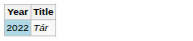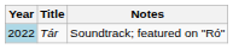 <table class="wikitable">
 <tr>
 <th>Year</th>
 <th>Title</th>
+<th>Notes</th>
 </tr>
 <tr>
 <td style="background: lightblue;">2022</td>
 <td><em>Tár</em></td>
+<td>Soundtrack; featured on "Ró"</td>
 </tr>
 </table>
